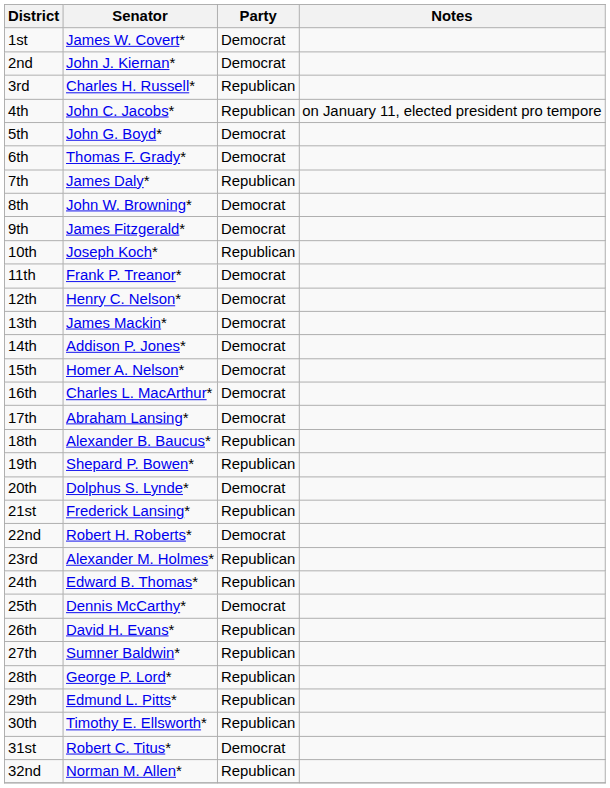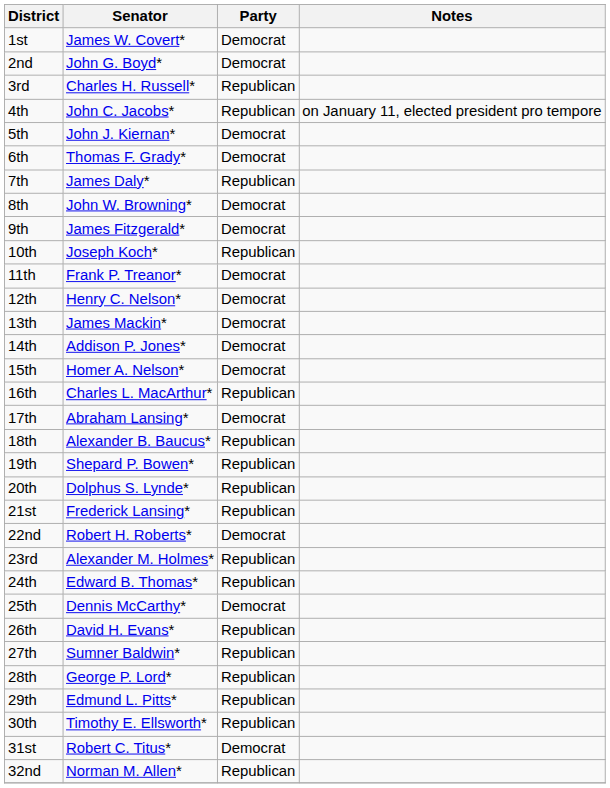 <table class=wikitable>
 <tr>
 <th>District</th>
 <th>Senator</th>
 <th>Party</th>
 <th>Notes</th>
 </tr>
 <tr>
 <td>1st</td>
 <td><a href='#'>James W. Covert</a>*</td>
 <td>Democrat</td>
 <td></td>
 </tr>
 <tr>
 <td>2nd</td>
-<td><a href='#'>John J. Kiernan</a>*</td>
+<td><a href='#'>John G. Boyd</a>*</td>
 <td>Democrat</td>
 <td></td>
 </tr>
 <tr>
 <td>3rd</td>
 <td><a href='#'>Charles H. Russell</a>*</td>
 <td>Republican</td>
 <td></td>
 </tr>
 <tr>
 <td>4th</td>
 <td><a href='#'>John C. Jacobs</a>*</td>
 <td>Republican</td>
 <td>on January 11, elected president pro tempore</td>
 </tr>
 <tr>
 <td>5th</td>
-<td><a href='#'>John G. Boyd</a>*</td>
+<td><a href='#'>John J. Kiernan</a>*</td>
 <td>Democrat</td>
 <td></td>
 </tr>
 <tr>
 <td>6th</td>
 <td><a href='#'>Thomas F. Grady</a>*</td>
 <td>Democrat</td>
 <td></td>
 </tr>
 <tr>
 <td>7th</td>
 <td><a href='#'>James Daly</a>*</td>
 <td>Republican</td>
 <td></td>
 </tr>
 <tr>
 <td>8th</td>
 <td><a href='#'>John W. Browning</a>*</td>
 <td>Democrat</td>
 <td></td>
 </tr>
 <tr>
 <td>9th</td>
 <td><a href='#'>James Fitzgerald</a>*</td>
 <td>Democrat</td>
 <td></td>
 </tr>
 <tr>
 <td>10th</td>
 <td><a href='#'>Joseph Koch</a>*</td>
 <td>Republican</td>
 <td></td>
 </tr>
 <tr>
 <td>11th</td>
 <td><a href='#'>Frank P. Treanor</a>*</td>
 <td>Democrat</td>
 <td></td>
 </tr>
 <tr>
 <td>12th</td>
 <td><a href='#'>Henry C. Nelson</a>*</td>
 <td>Democrat</td>
 <td></td>
 </tr>
 <tr>
 <td>13th</td>
 <td><a href='#'>James Mackin</a>*</td>
 <td>Democrat</td>
 <td></td>
 </tr>
 <tr>
 <td>14th</td>
 <td><a href='#'>Addison P. Jones</a>*</td>
 <td>Democrat</td>
 <td></td>
 </tr>
 <tr>
 <td>15th</td>
 <td><a href='#'>Homer A. Nelson</a>*</td>
 <td>Democrat</td>
 <td></td>
 </tr>
 <tr>
 <td>16th</td>
 <td><a href='#'>Charles L. MacArthur</a>*</td>
-<td>Democrat</td>
+<td>Republican</td>
 <td></td>
 </tr>
 <tr>
 <td>17th</td>
 <td><a href='#'>Abraham Lansing</a>*</td>
 <td>Democrat</td>
 <td></td>
 </tr>
 <tr>
 <td>18th</td>
 <td><a href='#'>Alexander B. Baucus</a>*</td>
 <td>Republican</td>
 <td></td>
 </tr>
 <tr>
 <td>19th</td>
 <td><a href='#'>Shepard P. Bowen</a>*</td>
 <td>Republican</td>
 <td></td>
 </tr>
 <tr>
 <td>20th</td>
 <td><a href='#'>Dolphus S. Lynde</a>*</td>
-<td>Democrat</td>
+<td>Republican</td>
 <td></td>
 </tr>
 <tr>
 <td>21st</td>
 <td><a href='#'>Frederick Lansing</a>*</td>
 <td>Republican</td>
 <td></td>
 </tr>
 <tr>
 <td>22nd</td>
 <td><a href='#'>Robert H. Roberts</a>*</td>
 <td>Democrat</td>
 <td></td>
 </tr>
 <tr>
 <td>23rd</td>
 <td><a href='#'>Alexander M. Holmes</a>*</td>
 <td>Republican</td>
 <td></td>
 </tr>
 <tr>
 <td>24th</td>
 <td><a href='#'>Edward B. Thomas</a>*</td>
 <td>Republican</td>
 <td></td>
 </tr>
 <tr>
 <td>25th</td>
 <td><a href='#'>Dennis McCarthy</a>*</td>
 <td>Democrat</td>
 <td></td>
 </tr>
 <tr>
 <td>26th</td>
 <td><a href='#'>David H. Evans</a>*</td>
 <td>Republican</td>
 <td></td>
 </tr>
 <tr>
 <td>27th</td>
 <td><a href='#'>Sumner Baldwin</a>*</td>
 <td>Republican</td>
 <td></td>
 </tr>
 <tr>
 <td>28th</td>
 <td><a href='#'>George P. Lord</a>*</td>
 <td>Republican</td>
 <td></td>
 </tr>
 <tr>
 <td>29th</td>
 <td><a href='#'>Edmund L. Pitts</a>*</td>
 <td>Republican</td>
 <td></td>
 </tr>
 <tr>
 <td>30th</td>
 <td><a href='#'>Timothy E. Ellsworth</a>*</td>
 <td>Republican</td>
 <td></td>
 </tr>
 <tr>
 <td>31st</td>
 <td><a href='#'>Robert C. Titus</a>*</td>
 <td>Democrat</td>
 <td></td>
 </tr>
 <tr>
 <td>32nd</td>
 <td><a href='#'>Norman M. Allen</a>*</td>
 <td>Republican</td>
 <td></td>
 </tr>
 <tr>
 </tr>
 </table>
